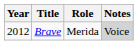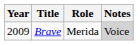 <table class="wikitable sortable">
 <tr>
 <th>Year</th>
 <th>Title</th>
 <th>Role</th>
 <th class="unsortable">Notes</th>
 </tr>
 <tr>
-<td>2012</td>
+<td>2009</td>
 <td><em><a href='#'>Brave</a></em></td>
 <td>Merida</td>
 <td style="background: lightgrey;">Voice</td>
 </tr>
 </table>
